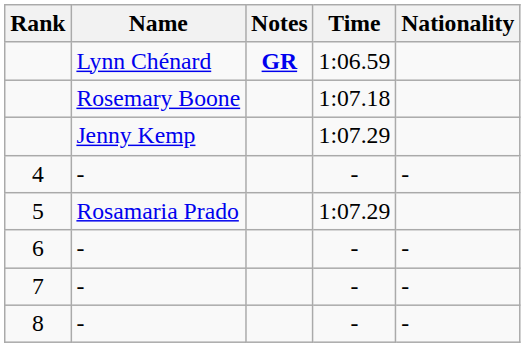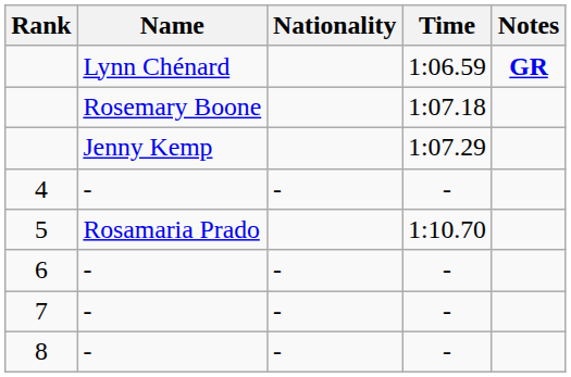 <table class="wikitable sortable" style="text-align:center">
 <tr>
 <th>Rank</th>
 <th>Name</th>
+<th>Nationality</th>
+<th>Time</th>
 <th>Notes</th>
-<th>Time</th>
-<th>Nationality</th>
 </tr>
 <tr>
 <td></td>
 <td align=left><a href='#'>Lynn Chénard</a></td>
+<td align=left></td>
+<td>1:06.59</td>
 <td><strong><a href='#'>GR</a></strong></td>
-<td>1:06.59</td>
-<td align=left></td>
 </tr>
 <tr>
 <td></td>
 <td align=left><a href='#'>Rosemary Boone</a></td>
+<td align=left></td>
+<td>1:07.18</td>
 <td></td>
-<td>1:07.18</td>
-<td align=left></td>
 </tr>
 <tr>
 <td></td>
 <td align=left><a href='#'>Jenny Kemp</a></td>
+<td align=left></td>
+<td>1:07.29</td>
 <td></td>
-<td>1:07.29</td>
-<td align=left></td>
 </tr>
 <tr>
 <td>4</td>
 <td align=left>-</td>
+<td align=left>-</td>
+<td>-</td>
 <td></td>
-<td>-</td>
-<td align=left>-</td>
 </tr>
 <tr>
 <td>5</td>
 <td align=left><a href='#'>Rosamaria Prado</a></td>
+<td align=left></td>
+<td>1:10.70</td>
 <td></td>
-<td>1:07.29</td>
-<td align=left></td>
 </tr>
 <tr>
 <td>6</td>
 <td align=left>-</td>
+<td align=left>-</td>
+<td>-</td>
 <td></td>
-<td>-</td>
-<td align=left>-</td>
 </tr>
 <tr>
 <td>7</td>
 <td align=left>-</td>
+<td align=left>-</td>
+<td>-</td>
 <td></td>
-<td>-</td>
-<td align=left>-</td>
 </tr>
 <tr>
 <td>8</td>
 <td align=left>-</td>
+<td align=left>-</td>
+<td>-</td>
 <td></td>
-<td>-</td>
-<td align=left>-</td>
 </tr>
 </table>
